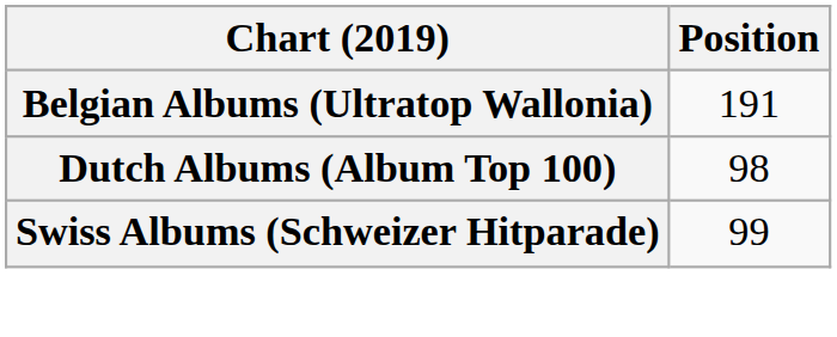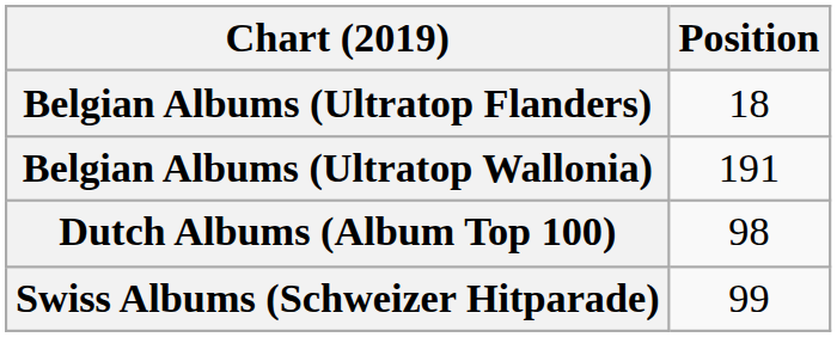 <table class="wikitable sortable plainrowheaders" style="text-align:center">
 <tr>
 <th scope="col">Chart (2019)</th>
 <th scope="col">Position</th>
+</tr>
+<tr>
+<th scope="row">Belgian Albums (Ultratop Flanders)</th>
+<td>18</td>
 </tr>
 <tr>
 <th scope="row">Belgian Albums (Ultratop Wallonia)</th>
 <td>191</td>
 </tr>
 <tr>
 <th scope="row">Dutch Albums (Album Top 100)</th>
 <td>98</td>
 </tr>
 <tr>
 <th scope="row">Swiss Albums (Schweizer Hitparade)</th>
 <td>99</td>
 </tr>
 </table>
